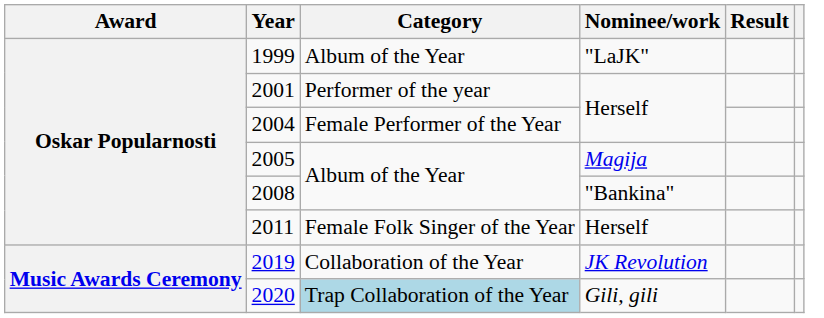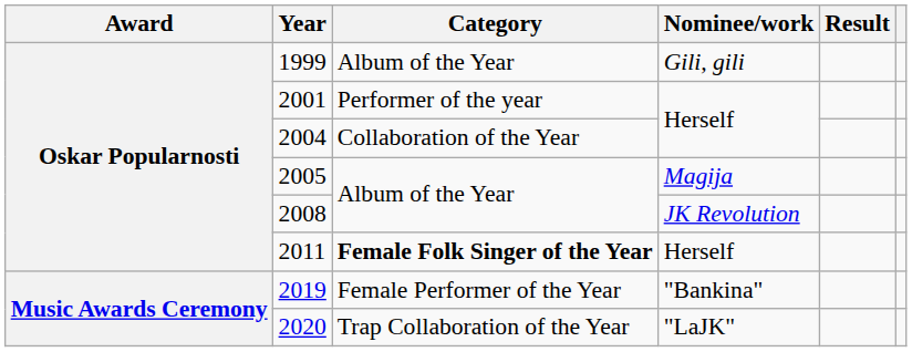 <table class="wikitable">
 <tr>
 <th>Award</th>
 <th>Year</th>
 <th>Category</th>
 <th>Nominee/work</th>
 <th>Result</th>
 <th></th>
 </tr>
 <tr>
 <th scope="row"; rowspan="6">Oskar Popularnosti</th>
 <td>1999</td>
 <td>Album of the Year</td>
-<td>"LaJK"</td>
+<td><em>Gili, gili</em></td>
 <td></td>
 <td style="text-align:center;"></td>
 </tr>
 <tr>
 <td>2001</td>
 <td>Performer of the year</td>
 <td rowspan="2">Herself</td>
 <td></td>
 <td style="text-align:center;"></td>
 </tr>
 <tr>
 <td>2004</td>
-<td>Female Performer of the Year</td>
+<td>Collaboration of the Year</td>
 <td></td>
 <td style="text-align:center;"></td>
 </tr>
 <tr>
 <td>2005</td>
 <td rowspan="2">Album of the Year</td>
 <td><em><a href='#'>Magija</a></em></td>
 <td></td>
 <td style="text-align:center;"></td>
 </tr>
 <tr>
 <td>2008</td>
-<td>"Bankina"</td>
+<td><em><a href='#'>JK Revolution</a></em></td>
 <td></td>
 <td style="text-align:center;"></td>
 </tr>
 <tr>
 <td>2011</td>
-<td>Female Folk Singer of the Year</td>
+<td><strong>Female Folk Singer of the Year</strong></td>
 <td>Herself</td>
 <td></td>
 <td style="text-align:center;"></td>
 </tr>
 <tr>
 <th scope="row"; rowspan="3"><a href='#'>Music Awards Ceremony</a></th>
 <td><a href='#'>2019</a></td>
-<td>Collaboration of the Year</td>
-<td><em><a href='#'>JK Revolution</a></em></td>
+<td>Female Performer of the Year</td>
+<td>"Bankina"</td>
 <td></td>
 <td style="text-align:center;"></td>
 </tr>
 <tr>
 <td><a href='#'>2020</a></td>
-<td style="background: lightblue;">Trap Collaboration of the Year</td>
-<td><em>Gili, gili</em></td>
+<td>Trap Collaboration of the Year</td>
+<td>"LaJK"</td>
 <td></td>
 <td style="text-align:center;"></td>
 </tr>
 </table>
